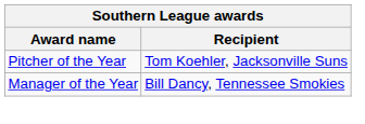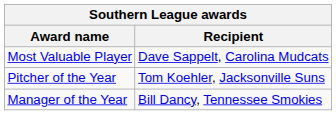 <table class="wikitable">
 <tr>
 <th colspan="2">Southern League awards</th>
 </tr>
 <tr>
 <th>Award name</th>
 <th>Recipient</th>
+</tr>
+<tr>
+<td><a href='#'>Most Valuable Player</a></td>
+<td><a href='#'>Dave Sappelt</a>, <a href='#'>Carolina Mudcats</a></td>
 </tr>
 <tr>
 <td><a href='#'>Pitcher of the Year</a></td>
 <td><a href='#'>Tom Koehler</a>, <a href='#'>Jacksonville Suns</a></td>
 </tr>
 <tr>
 <td><a href='#'>Manager of the Year</a></td>
 <td><a href='#'>Bill Dancy</a>, <a href='#'>Tennessee Smokies</a></td>
 </tr>
 </table>
